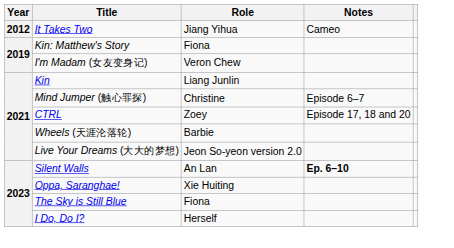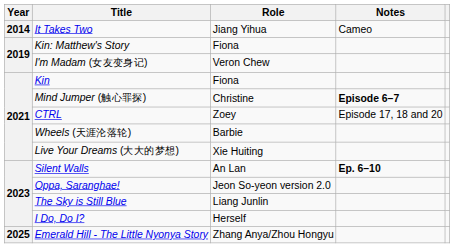 <table class="wikitable sortable plainrowheaders">
 <tr>
 <th scope="col">Year</th>
 <th scope="col">Title</th>
 <th scope="col">Role</th>
 <th scope="col" class="unsortable">Notes</th>
 <th scope="col" class="unsortable"></th>
 </tr>
 <tr>
-<th scope="row">2012</th>
+<th scope="row">2014</th>
 <td><em><a href='#'>It Takes Two</a></em></td>
 <td>Jiang Yihua</td>
 <td>Cameo</td>
 <td></td>
 </tr>
 <tr>
 <th scope="row" rowspan="2">2019</th>
 <td><em>Kin: Matthew's Story</em></td>
 <td>Fiona</td>
 <td></td>
 <td></td>
 </tr>
 <tr>
 <td><em>I'm Madam</em> (女友变身记)</td>
 <td>Veron Chew</td>
 <td></td>
 <td></td>
 </tr>
 <tr>
 <th scope="row" rowspan="5">2021</th>
 <td><em><a href='#'>Kin</a></em></td>
-<td>Liang Junlin</td>
+<td>Fiona</td>
 <td></td>
 <td></td>
 </tr>
 <tr>
 <td><em>Mind Jumper</em> (触心罪探)</td>
 <td>Christine</td>
-<td>Episode 6–7</td>
+<td><strong>Episode 6–7</strong></td>
 <td></td>
 </tr>
 <tr>
 <td><em><a href='#'>CTRL</a></em></td>
 <td>Zoey</td>
 <td>Episode 17, 18 and 20</td>
 <td></td>
 </tr>
 <tr>
 <td><em>Wheels</em> (天涯沦落轮)</td>
 <td>Barbie</td>
 <td></td>
 <td></td>
 </tr>
 <tr>
 <td><em>Live Your Dreams</em> (大大的梦想)</td>
-<td>Jeon So-yeon version 2.0</td>
+<td>Xie Huiting</td>
 <td></td>
 <td></td>
 </tr>
 <tr>
 <th scope="row" rowspan="4">2023</th>
 <td><em><a href='#'>Silent Walls</a></em></td>
 <td>An Lan</td>
 <td><strong>Ep. 6–10</strong></td>
 <td></td>
 </tr>
 <tr>
 <td><em><a href='#'>Oppa, Saranghae!</a></em></td>
-<td>Xie Huiting</td>
+<td>Jeon So-yeon version 2.0</td>
 <td></td>
 <td></td>
 </tr>
 <tr>
 <td><em><a href='#'>The Sky is Still Blue</a></em></td>
-<td>Fiona</td>
+<td>Liang Junlin</td>
 <td></td>
 <td></td>
 </tr>
 <tr>
 <td><em><a href='#'>I Do, Do I?</a></em></td>
 <td>Herself</td>
 <td></td>
 <td></td>
 </tr>
+<tr>
+<th scope="row">2025</th>
+<td><em><a href='#'>Emerald Hill - The Little Nyonya Story</a></em></td>
+<td>Zhang Anya/Zhou Hongyu</td>
+<td></td>
+<td style="text-align:center"></td>
+</tr>
 </table>
